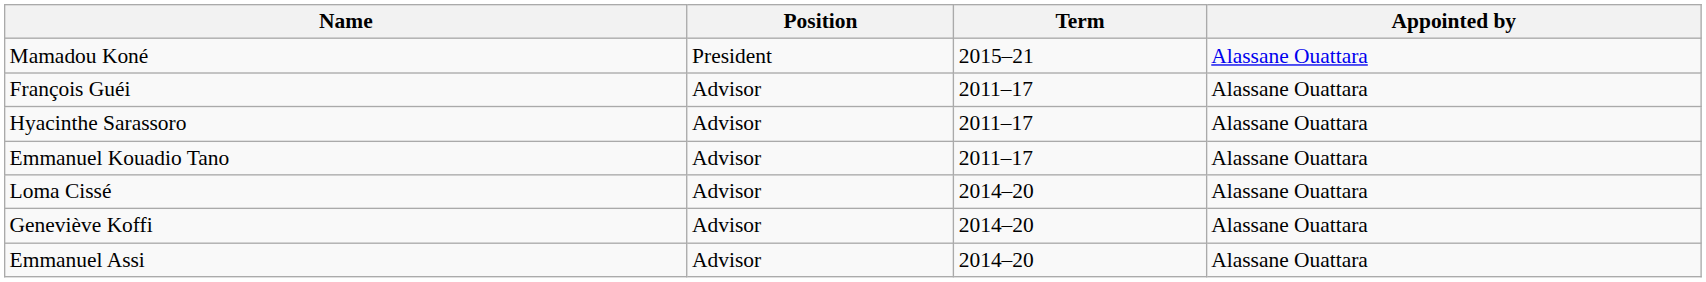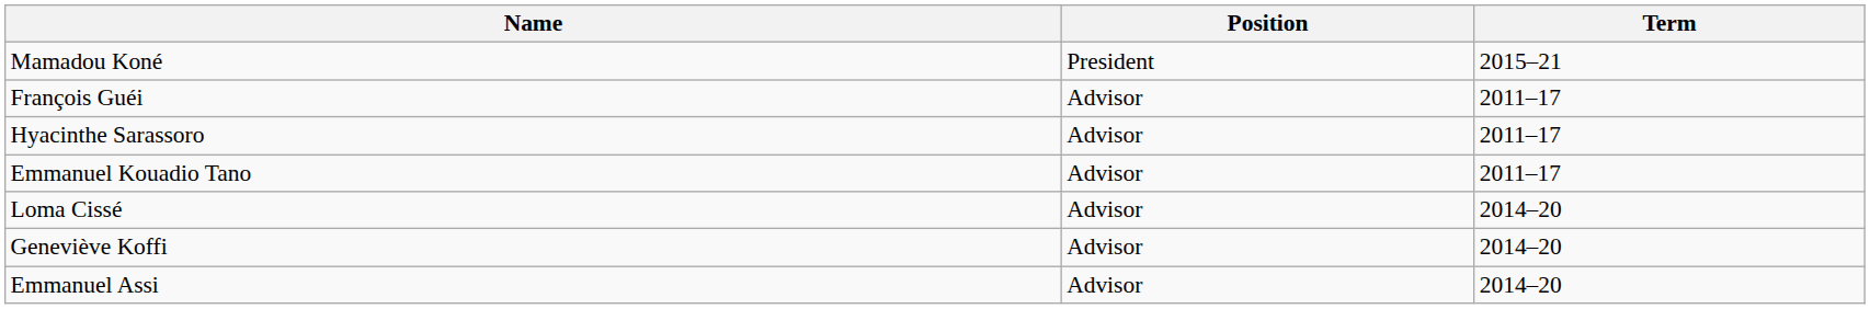 <table class="wikitable" width="80%" align="center">
 <tr>
 <th>Name</th>
 <th>Position</th>
 <th>Term</th>
-<th>Appointed by</th>
 </tr>
 <tr>
 <td>Mamadou Koné</td>
 <td>President</td>
 <td>2015–21</td>
-<td><a href='#'>Alassane Ouattara</a></td>
 </tr>
 <tr>
 <td>François Guéi</td>
 <td>Advisor</td>
 <td>2011–17</td>
-<td>Alassane Ouattara</td>
 </tr>
 <tr>
 <td>Hyacinthe Sarassoro</td>
 <td>Advisor</td>
 <td>2011–17</td>
-<td>Alassane Ouattara</td>
 </tr>
 <tr>
 <td>Emmanuel Kouadio Tano</td>
 <td>Advisor</td>
 <td>2011–17</td>
-<td>Alassane Ouattara</td>
 </tr>
 <tr>
 <td>Loma Cissé</td>
 <td>Advisor</td>
 <td>2014–20</td>
-<td>Alassane Ouattara</td>
 </tr>
 <tr>
 <td>Geneviève Koffi</td>
 <td>Advisor</td>
 <td>2014–20</td>
-<td>Alassane Ouattara</td>
 </tr>
 <tr>
 <td>Emmanuel Assi</td>
 <td>Advisor</td>
 <td>2014–20</td>
-<td>Alassane Ouattara</td>
 </tr>
 </table>
